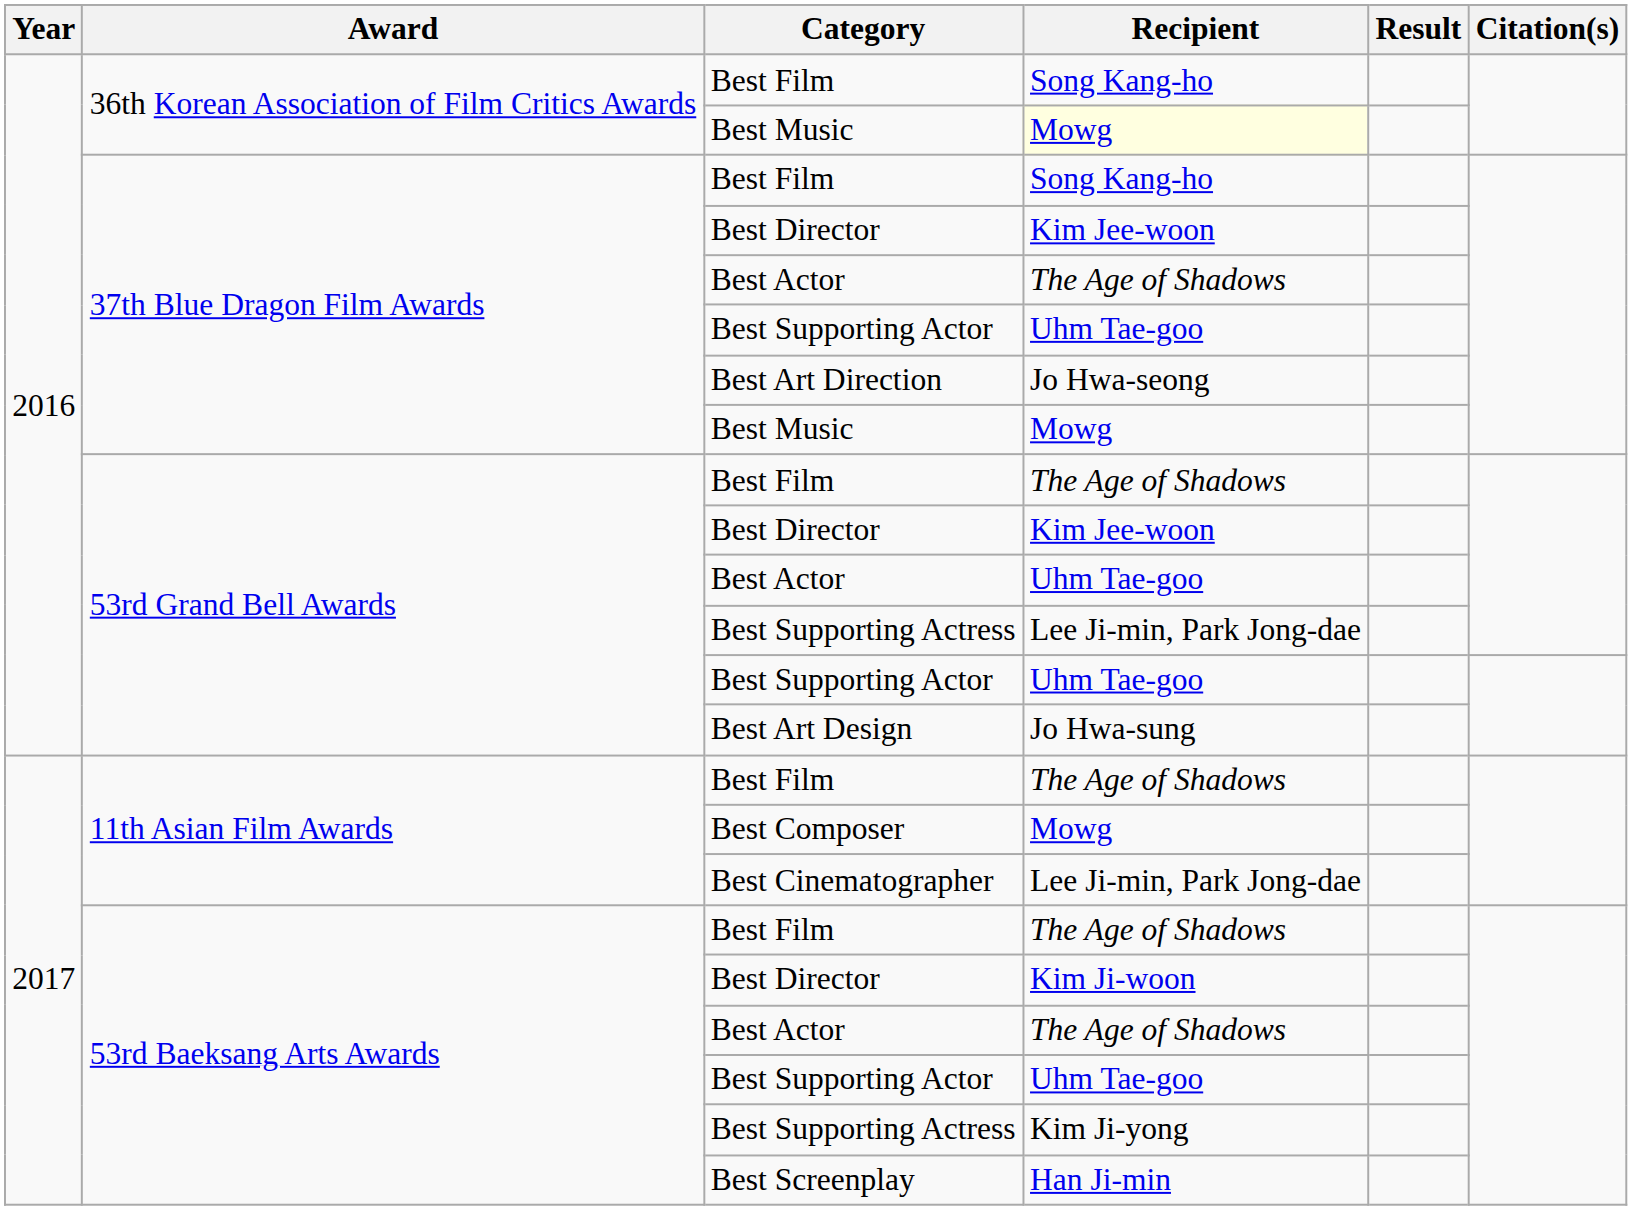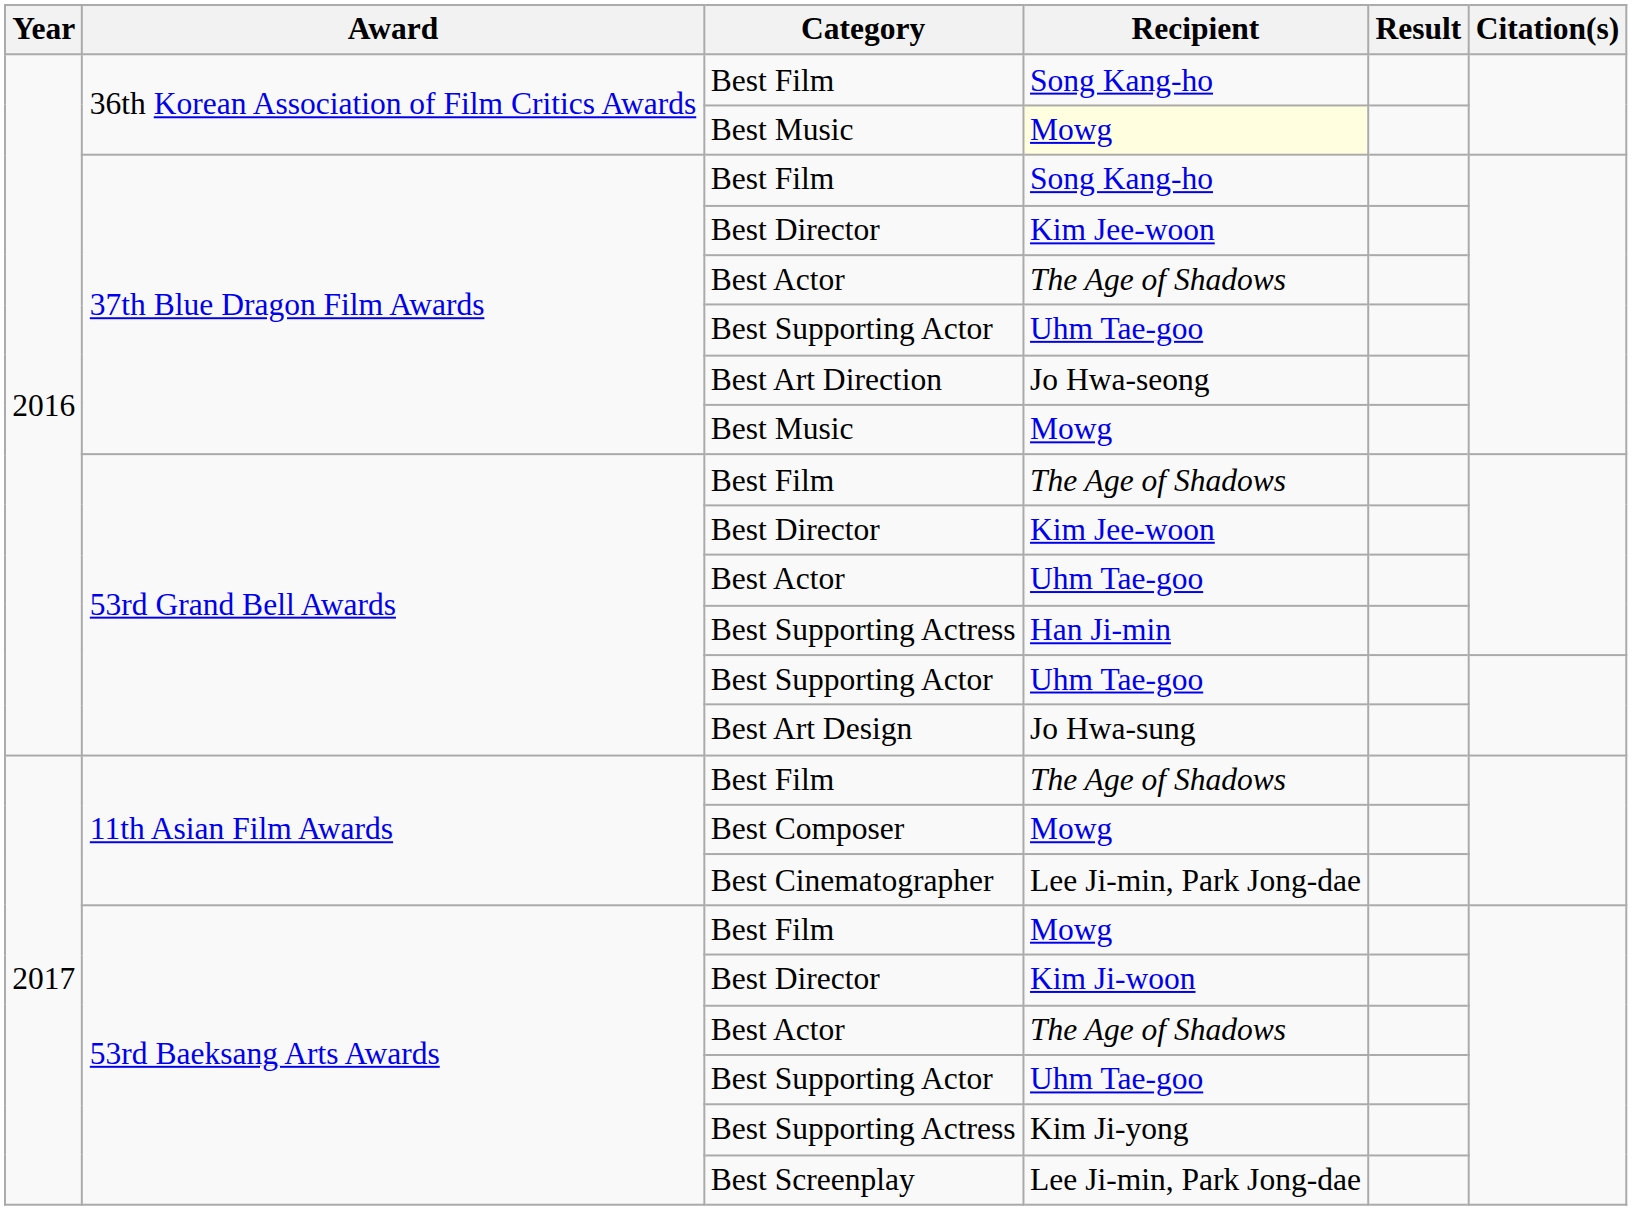 <table class="wikitable">
 <tr>
 <th>Year</th>
 <th>Award</th>
 <th>Category</th>
 <th>Recipient</th>
 <th>Result</th>
 <th>Citation(s)</th>
 </tr>
 <tr>
 <td rowspan="14">2016</td>
 <td rowspan=2>36th <a href='#'>Korean Association of Film Critics Awards</a></td>
 <td>Best Film</td>
 <td><a href='#'>Song Kang-ho</a></td>
 <td></td>
 <td rowspan=2></td>
 </tr>
 <tr>
 <td>Best Music</td>
 <td style="background: lightyellow;"><a href='#'>Mowg</a></td>
 <td></td>
 </tr>
 <tr>
 <td rowspan="6"><a href='#'>37th Blue Dragon Film Awards</a></td>
 <td>Best Film</td>
 <td><a href='#'>Song Kang-ho</a></td>
 <td></td>
 <td rowspan=6></td>
 </tr>
 <tr>
 <td>Best Director</td>
 <td><a href='#'>Kim Jee-woon</a></td>
 <td></td>
 </tr>
 <tr>
 <td>Best Actor</td>
 <td><em>The Age of Shadows</em></td>
 <td></td>
 </tr>
 <tr>
 <td>Best Supporting Actor</td>
 <td><a href='#'>Uhm Tae-goo</a></td>
 <td></td>
 </tr>
 <tr>
 <td>Best Art Direction</td>
 <td>Jo Hwa-seong</td>
 <td></td>
 </tr>
 <tr>
 <td>Best Music</td>
 <td><a href='#'>Mowg</a></td>
 <td></td>
 </tr>
 <tr>
 <td rowspan=6><a href='#'>53rd Grand Bell Awards</a></td>
 <td>Best Film</td>
 <td><em>The Age of Shadows</em></td>
 <td></td>
 <td rowspan=4></td>
 </tr>
 <tr>
 <td>Best Director</td>
 <td><a href='#'>Kim Jee-woon</a></td>
 <td></td>
 </tr>
 <tr>
 <td>Best Actor</td>
 <td><a href='#'>Uhm Tae-goo</a></td>
 <td></td>
 </tr>
 <tr>
 <td>Best Supporting Actress</td>
-<td>Lee Ji-min, Park Jong-dae</td>
+<td><a href='#'>Han Ji-min</a></td>
 <td></td>
 </tr>
 <tr>
 <td>Best Supporting Actor</td>
 <td><a href='#'>Uhm Tae-goo</a></td>
 <td></td>
 <td rowspan=2 style="text-align:center;"></td>
 </tr>
 <tr>
 <td>Best Art Design</td>
 <td>Jo Hwa-sung</td>
 <td></td>
 </tr>
 <tr>
 <td rowspan="9">2017</td>
 <td rowspan=3><a href='#'>11th Asian Film Awards</a></td>
 <td>Best Film</td>
 <td><em>The Age of Shadows</em></td>
 <td></td>
 <td rowspan=3 style="text-align:center;"></td>
 </tr>
 <tr>
 <td>Best Composer</td>
 <td><a href='#'>Mowg</a></td>
 <td></td>
 </tr>
 <tr>
 <td>Best Cinematographer</td>
 <td>Lee Ji-min, Park Jong-dae</td>
 <td></td>
 </tr>
 <tr>
 <td rowspan=6><a href='#'>53rd Baeksang Arts Awards</a></td>
 <td>Best Film</td>
-<td><em>The Age of Shadows</em></td>
+<td><a href='#'>Mowg</a></td>
 <td></td>
 <td rowspan=6></td>
 </tr>
 <tr>
 <td>Best Director</td>
 <td><a href='#'>Kim Ji-woon</a></td>
 <td></td>
 </tr>
 <tr>
 <td>Best Actor</td>
 <td><em>The Age of Shadows</em></td>
 <td></td>
 </tr>
 <tr>
 <td>Best Supporting Actor</td>
 <td><a href='#'>Uhm Tae-goo</a></td>
 <td></td>
 </tr>
 <tr>
 <td>Best Supporting Actress</td>
 <td>Kim Ji-yong</td>
 <td></td>
 </tr>
 <tr>
 <td>Best Screenplay</td>
-<td><a href='#'>Han Ji-min</a></td>
+<td>Lee Ji-min, Park Jong-dae</td>
 <td></td>
 </tr>
 </table>
